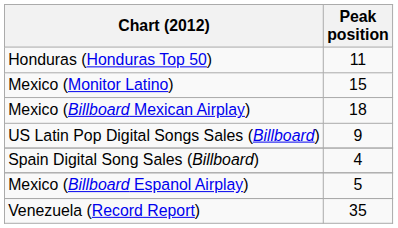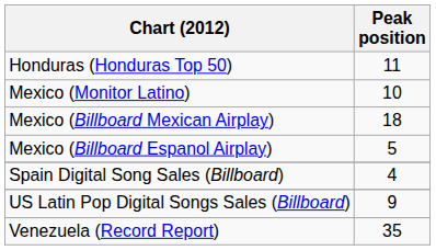 <table class="wikitable sortable">
 <tr>
 <th align="left">Chart (2012)</th>
 <th align="left">Peak<br>position</th>
 </tr>
 <tr>
 <td>Honduras (<a href='#'>Honduras Top 50</a>)</td>
 <td style="text-align:center;">11</td>
 </tr>
 <tr>
 <td>Mexico (<a href='#'>Monitor Latino</a>)</td>
-<td style="text-align:center;">15</td>
+<td style="text-align:center;">10</td>
 </tr>
 <tr>
 <td align="left">Mexico (<a href='#'><em>Billboard</em> Mexican Airplay</a>)</td>
 <td align="center">18</td>
 </tr>
 <tr>
-<td>US Latin Pop Digital Songs Sales (<em><a href='#'>Billboard</a></em>)</td>
-<td align="center">9</td>
+<td align="left">Mexico (<a href='#'><em>Billboard</em> Espanol Airplay</a>)</td>
+<td align="center">5</td>
 </tr>
 <tr>
 </tr>
 <tr>
 <td align="left">Spain Digital Song Sales (<em>Billboard</em>)</td>
 <td align="center">4</td>
 </tr>
 <tr>
 </tr>
 <tr>
 </tr>
 <tr>
 </tr>
 <tr>
-<td align="left">Mexico (<a href='#'><em>Billboard</em> Espanol Airplay</a>)</td>
-<td align="center">5</td>
+<td>US Latin Pop Digital Songs Sales (<em><a href='#'>Billboard</a></em>)</td>
+<td align="center">9</td>
 </tr>
 <tr>
 </tr>
 <tr>
 <td>Venezuela (<a href='#'>Record Report</a>)</td>
 <td align="center">35</td>
 </tr>
 </table>
